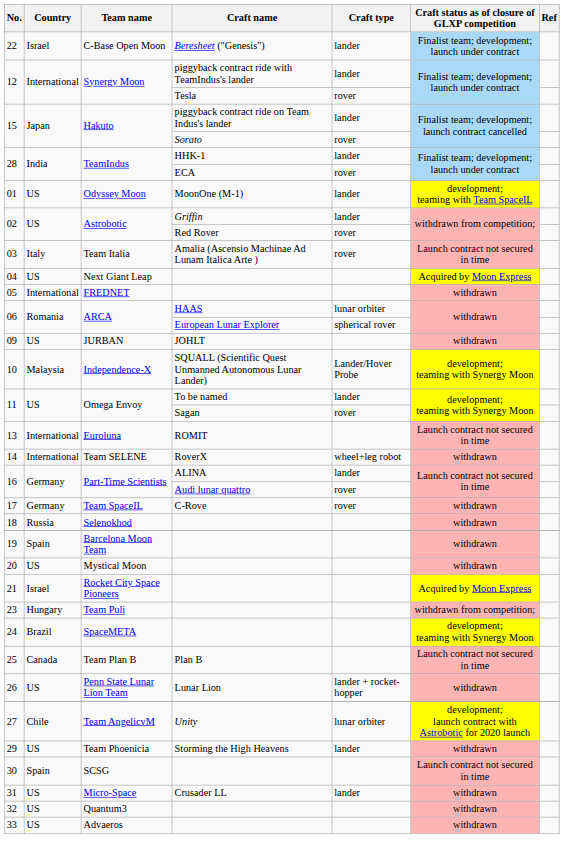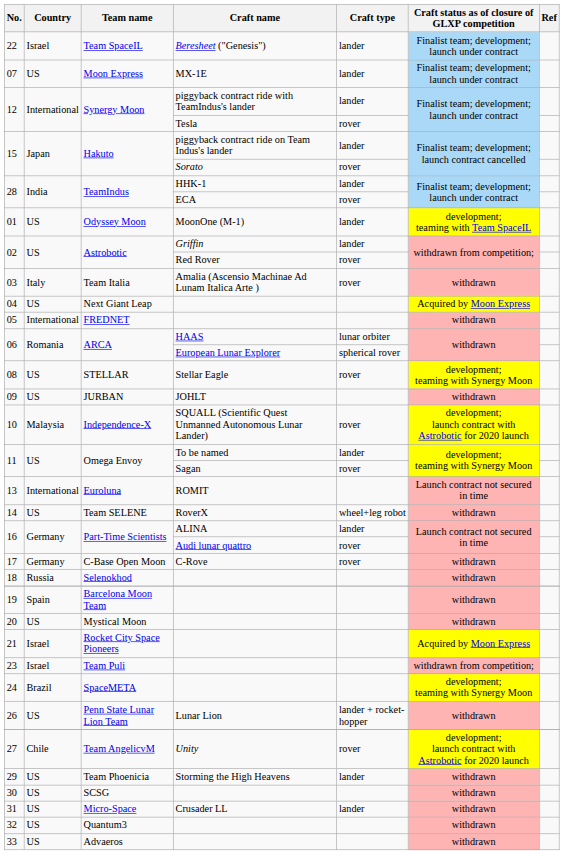 <table class="wikitable sortable">
 <tr>
 <th>No.</th>
 <th>Country</th>
 <th>Team name</th>
 <th>Craft name</th>
 <th>Craft type</th>
 <th>Craft status as of closure of GLXP competition</th>
 <th>Ref</th>
 </tr>
 <tr>
 <td>22</td>
 <td>Israel</td>
-<td>C-Base Open Moon</td>
+<td><a href='#'>Team SpaceIL</a></td>
 <td><em><a href='#'>Beresheet</a></em> ("Genesis")</td>
+<td>lander</td>
+<td style="text-align: center; background: rgb(170, 217, 247)">Finalist team; development;<br>launch under contract</td>
+<td></td>
+</tr>
+<tr>
+<td>07</td>
+<td>US</td>
+<td><a href='#'>Moon Express</a></td>
+<td>MX-1E</td>
 <td>lander</td>
 <td style="text-align: center; background: rgb(170, 217, 247)">Finalist team; development;<br>launch under contract</td>
 <td></td>
 </tr>
 <tr>
 <td rowspan="2">12</td>
 <td rowspan="2">International</td>
 <td rowspan="2"><a href='#'>Synergy Moon</a></td>
 <td>piggyback contract ride with TeamIndus's lander</td>
 <td>lander</td>
 <td rowspan="2" style="text-align: center; background: rgb(170, 217, 247)">Finalist team; development;<br>launch under contract</td>
 <td></td>
 </tr>
 <tr>
 <td>Tesla</td>
 <td>rover</td>
 <td></td>
 </tr>
 <tr>
 <td rowspan=2>15</td>
 <td rowspan=2>Japan</td>
 <td rowspan=2><a href='#'>Hakuto</a></td>
 <td>piggyback contract ride on Team Indus's lander</td>
 <td>lander</td>
 <td rowspan=2 style="text-align: center; background: rgb(170, 217, 247)">Finalist team; development;<br>launch contract cancelled</td>
 <td></td>
 </tr>
 <tr>
 <td><em>Sorato</em></td>
 <td>rover</td>
 <td></td>
 </tr>
 <tr>
 <td rowspan=2>28</td>
 <td rowspan=2>India</td>
 <td rowspan=2><a href='#'>TeamIndus</a></td>
 <td>HHK-1</td>
 <td>lander</td>
 <td rowspan=2 style="text-align: center; background: rgb(170,217,247)">Finalist team; development;<br>launch under contract</td>
 <td></td>
 </tr>
 <tr>
 <td>ECA</td>
 <td>rover</td>
 <td></td>
 </tr>
 <tr>
 <td>01</td>
 <td>US</td>
 <td><a href='#'>Odyssey Moon</a></td>
 <td>MoonOne (M-1)</td>
 <td>lander</td>
 <td style="text-align: center; background: rgb(255,255,000)">development;<br>teaming with <a href='#'>Team SpaceIL</a></td>
 <td></td>
 </tr>
 <tr>
 <td rowspan=2>02</td>
 <td rowspan=2>US</td>
 <td rowspan=2><a href='#'>Astrobotic</a></td>
 <td><em>Griffin</em></td>
 <td>lander</td>
 <td rowspan=2 style="text-align: center; background: rgb(255,180,180)">withdrawn from competition;</td>
 <td></td>
 </tr>
 <tr>
 <td>Red Rover</td>
 <td>rover</td>
 <td></td>
 </tr>
 <tr>
 <td>03</td>
 <td>Italy</td>
 <td>Team Italia</td>
 <td>Amalia (Ascensio Machinae Ad Lunam Italica Arte )</td>
 <td>rover</td>
-<td style="text-align: center; background: rgb(255,180,180)">Launch contract not secured in time</td>
+<td style="text-align: center; background: rgb(255,180,180)">withdrawn</td>
 <td></td>
 </tr>
 <tr>
 <td>04</td>
 <td>US</td>
 <td>Next Giant Leap</td>
 <td></td>
 <td></td>
 <td style="text-align: center; background: rgb(255,255,000)">Acquired by <a href='#'>Moon Express</a></td>
 <td></td>
 </tr>
 <tr>
 <td>05</td>
 <td>International</td>
 <td><a href='#'>FREDNET</a></td>
 <td></td>
 <td></td>
 <td style="text-align: center; background: rgb(255,180,180)">withdrawn</td>
 <td></td>
 </tr>
 <tr>
 <td rowspan=2>06</td>
 <td rowspan=2>Romania</td>
 <td rowspan=2><a href='#'>ARCA</a></td>
 <td><a href='#'>HAAS</a></td>
 <td>lunar orbiter</td>
 <td rowspan="2" style="text-align: center; background: rgb(255,180,180)">withdrawn</td>
 <td></td>
 </tr>
 <tr>
 <td><a href='#'>European Lunar Explorer</a></td>
 <td>spherical rover</td>
 <td></td>
 </tr>
 <tr>
+<td>08</td>
+<td>US</td>
+<td>STELLAR</td>
+<td>Stellar Eagle</td>
+<td>rover</td>
+<td style="text-align: center; background: rgb(255,255,000)">development;<br>teaming with Synergy Moon</td>
+<td></td>
+</tr>
+<tr>
 <td>09</td>
 <td>US</td>
 <td>JURBAN</td>
 <td>JOHLT</td>
 <td></td>
 <td style="text-align: center; background: rgb(255,180,180)">withdrawn</td>
 <td></td>
 </tr>
 <tr>
 <td>10</td>
 <td>Malaysia</td>
 <td><a href='#'>Independence-X</a></td>
 <td>SQUALL (Scientific Quest Unmanned Autonomous Lunar Lander)</td>
-<td>Lander/Hover Probe</td>
-<td style="text-align: center; background: rgb(255,255,000)">development;<br>teaming with Synergy Moon</td>
+<td>rover</td>
+<td style="text-align: center; background: rgb(255,255,000)">development;<br>launch contract with <a href='#'>Astrobotic</a> for 2020 launch</td>
 <td></td>
 </tr>
 <tr>
 <td rowspan=2>11</td>
 <td rowspan=2>US</td>
 <td rowspan=2>Omega Envoy</td>
 <td>To be named</td>
 <td>lander</td>
 <td rowspan=2 style="text-align: center; background: rgb(255,255,000)">development;<br>teaming with Synergy Moon</td>
 <td></td>
 </tr>
 <tr>
 <td>Sagan</td>
 <td>rover</td>
 <td></td>
 </tr>
 <tr>
 <td>13</td>
 <td>International</td>
 <td><a href='#'>Euroluna</a></td>
 <td>ROMIT</td>
 <td></td>
 <td style="text-align: center; background: rgb(255,180,180)">Launch contract not secured in time</td>
 <td></td>
 </tr>
 <tr>
 <td>14</td>
-<td>International</td>
+<td>US</td>
 <td>Team SELENE</td>
 <td>RoverX</td>
 <td>wheel+leg robot</td>
 <td style="text-align: center; background: rgb(255,180,180)">withdrawn</td>
 <td></td>
 </tr>
 <tr>
 <td rowspan=2>16</td>
 <td rowspan=2>Germany</td>
 <td rowspan=2><a href='#'>Part-Time Scientists</a></td>
 <td>ALINA</td>
 <td>lander</td>
 <td rowspan=2 style="text-align: center; background: rgb(255,180,180)">Launch contract not secured in time</td>
 <td></td>
 </tr>
 <tr>
 <td><a href='#'>Audi lunar quattro</a></td>
 <td>rover</td>
 <td></td>
 </tr>
 <tr>
 <td>17</td>
 <td>Germany</td>
-<td><a href='#'>Team SpaceIL</a></td>
+<td>C-Base Open Moon</td>
 <td>C-Rove</td>
 <td>rover</td>
 <td style="text-align: center; background: rgb(255,180,180)">withdrawn</td>
 <td></td>
 </tr>
 <tr>
 <td>18</td>
 <td>Russia</td>
 <td><a href='#'>Selenokhod</a></td>
 <td></td>
 <td></td>
 <td style="text-align: center; background: rgb(255,180,180)">withdrawn</td>
 <td></td>
 </tr>
 <tr>
 </tr>
 <tr>
 <td>19</td>
 <td>Spain</td>
 <td><a href='#'>Barcelona Moon Team</a></td>
 <td></td>
 <td></td>
 <td style="text-align: center; background: rgb(255,180,180)">withdrawn</td>
 <td></td>
 </tr>
 <tr>
 <td>20</td>
 <td>US</td>
 <td>Mystical Moon</td>
 <td></td>
 <td></td>
 <td style="text-align: center; background: rgb(255,180,180)">withdrawn</td>
 <td></td>
 </tr>
 <tr>
 <td>21</td>
 <td>Israel</td>
 <td><a href='#'>Rocket City Space Pioneers</a></td>
 <td></td>
 <td></td>
 <td style="text-align: center; background: rgb(255,255,000)">Acquired by <a href='#'>Moon Express</a></td>
 <td></td>
 </tr>
 <tr>
 <td>23</td>
-<td>Hungary</td>
+<td>Israel</td>
 <td><a href='#'>Team Puli</a></td>
 <td></td>
 <td></td>
 <td style="text-align: center; background: rgb(255,180,180)">withdrawn from competition;<br></td>
 <td></td>
 </tr>
 <tr>
 <td>24</td>
 <td>Brazil</td>
 <td><a href='#'>SpaceMETA</a></td>
 <td></td>
 <td></td>
 <td style="text-align: center; background: rgb(255,255,000)">development;<br>teaming with Synergy Moon</td>
-<td></td>
-</tr>
-<tr>
-<td>25</td>
-<td>Canada</td>
-<td>Team Plan B</td>
-<td>Plan B</td>
-<td></td>
-<td style="text-align: center; background: rgb(255,180,180)">Launch contract not secured in time</td>
 <td></td>
 </tr>
 <tr>
 <td>26</td>
 <td>US</td>
 <td><a href='#'>Penn State Lunar Lion Team</a></td>
 <td>Lunar Lion</td>
 <td>lander + rocket-hopper</td>
 <td style="text-align: center; background: rgb(255,180,180)">withdrawn</td>
 <td></td>
 </tr>
 <tr>
 </tr>
 <tr>
 <td>27</td>
 <td>Chile</td>
 <td><a href='#'>Team AngelicvM</a></td>
 <td><em>Unity</em></td>
-<td>lunar orbiter</td>
+<td>rover</td>
 <td style="text-align: center; background: rgb(255,255,000)">development;<br>launch contract with <a href='#'>Astrobotic</a> for 2020 launch</td>
 <td></td>
 </tr>
 <tr>
 <td>29</td>
 <td>US</td>
 <td>Team Phoenicia</td>
 <td>Storming the High Heavens</td>
 <td>lander</td>
 <td style="text-align: center; background: rgb(255,180,180)">withdrawn</td>
 <td></td>
 </tr>
 <tr>
 <td>30</td>
-<td>Spain</td>
+<td>US</td>
 <td>SCSG</td>
 <td></td>
 <td></td>
-<td style="text-align: center; background: rgb(255,180,180)">Launch contract not secured in time</td>
+<td style="text-align: center; background: rgb(255,180,180)">withdrawn</td>
 <td></td>
 </tr>
 <tr>
 <td>31</td>
 <td>US</td>
 <td><a href='#'>Micro-Space</a></td>
 <td>Crusader LL</td>
 <td>lander</td>
 <td style="text-align: center; background: rgb(255,180,180)">withdrawn</td>
 <td></td>
 </tr>
 <tr>
 <td>32</td>
 <td>US</td>
 <td Quantum3 (team)>Quantum3</td>
 <td></td>
 <td></td>
 <td style="text-align: center; background: rgb(255,180,180)">withdrawn</td>
 <td></td>
 </tr>
 <tr>
 <td>33</td>
 <td>US</td>
 <td>Advaeros</td>
 <td></td>
 <td></td>
 <td style="text-align: center; background: rgb(255,180,180)">withdrawn</td>
 <td></td>
 </tr>
 </table>
